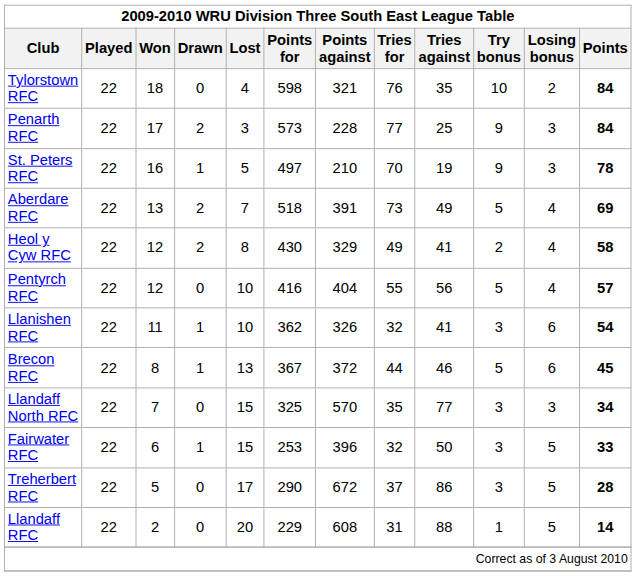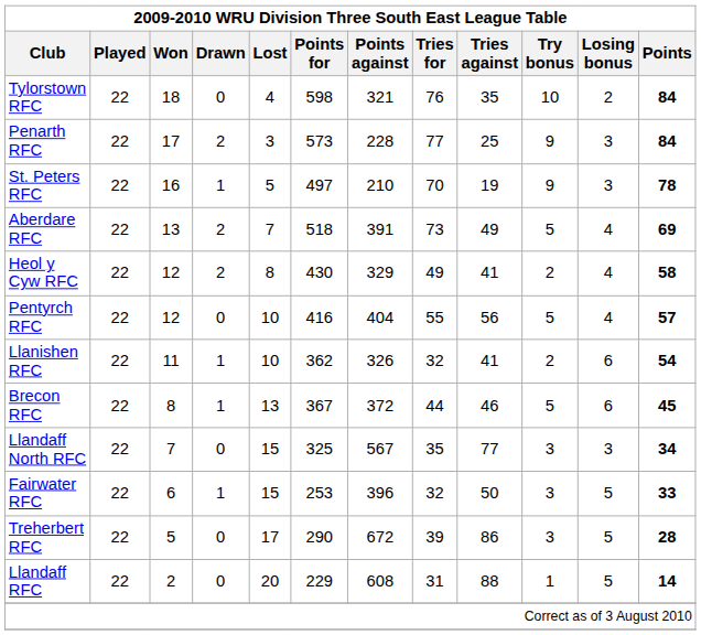 <table class="wikitable" style="float:left; margin-right:15px; text-align: center;">
 <tr>
 <td colspan="12" bgcolor="#FFFFFF" cellpadding="0" cellspacing="0"><strong>2009-2010 WRU Division Three South East League Table</strong></td>
 </tr>
 <tr>
 <th bgcolor="#efefef" width="200">Club</th>
 <th bgcolor="#efefef" width="20">Played</th>
 <th bgcolor="#efefef" width="20">Won</th>
 <th bgcolor="#efefef" width="20">Drawn</th>
 <th bgcolor="#efefef" width="20">Lost</th>
 <th bgcolor="#efefef" width="20">Points for</th>
 <th bgcolor="#efefef" width="20">Points against</th>
 <th bgcolor="#efefef" width="20">Tries for</th>
 <th bgcolor="#efefef" width="20">Tries against</th>
 <th bgcolor="#efefef" width="20">Try bonus</th>
 <th bgcolor="#efefef" width="20">Losing bonus</th>
 <th bgcolor="#efefef" width="20">Points</th>
 </tr>
 <tr bgcolor=#ffffff align=center>
 <td align=left><a href='#'>Tylorstown RFC</a></td>
 <td>22</td>
 <td>18</td>
 <td>0</td>
 <td>4</td>
 <td>598</td>
 <td>321</td>
 <td>76</td>
 <td>35</td>
 <td>10</td>
 <td>2</td>
 <td><strong>84</strong></td>
 </tr>
 <tr bgcolor=#ffffff align=center>
 <td align=left><a href='#'>Penarth RFC</a></td>
 <td>22</td>
 <td>17</td>
 <td>2</td>
 <td>3</td>
 <td>573</td>
 <td>228</td>
 <td>77</td>
 <td>25</td>
 <td>9</td>
 <td>3</td>
 <td><strong>84</strong></td>
 </tr>
 <tr bgcolor=#ffffff align=center>
 <td align=left><a href='#'>St. Peters RFC</a></td>
 <td>22</td>
 <td>16</td>
 <td>1</td>
 <td>5</td>
 <td>497</td>
 <td>210</td>
 <td>70</td>
 <td>19</td>
 <td>9</td>
 <td>3</td>
 <td><strong>78</strong></td>
 </tr>
 <tr bgcolor=#ffffff align=center>
 <td align=left><a href='#'>Aberdare RFC</a></td>
 <td>22</td>
 <td>13</td>
 <td>2</td>
 <td>7</td>
 <td>518</td>
 <td>391</td>
 <td>73</td>
 <td>49</td>
 <td>5</td>
 <td>4</td>
 <td><strong>69</strong></td>
 </tr>
 <tr bgcolor=#ffffff align=center>
 <td align=left><a href='#'>Heol y Cyw RFC</a></td>
 <td>22</td>
 <td>12</td>
 <td>2</td>
 <td>8</td>
 <td>430</td>
 <td>329</td>
 <td>49</td>
 <td>41</td>
 <td>2</td>
 <td>4</td>
 <td><strong>58</strong></td>
 </tr>
 <tr bgcolor=#ffffff align=center>
 <td align=left><a href='#'>Pentyrch RFC</a></td>
 <td>22</td>
 <td>12</td>
 <td>0</td>
 <td>10</td>
 <td>416</td>
 <td>404</td>
 <td>55</td>
 <td>56</td>
 <td>5</td>
 <td>4</td>
 <td><strong>57</strong></td>
 </tr>
 <tr bgcolor=#ffffff align=center>
 <td align=left><a href='#'>Llanishen RFC</a></td>
 <td>22</td>
 <td>11</td>
 <td>1</td>
 <td>10</td>
 <td>362</td>
 <td>326</td>
 <td>32</td>
 <td>41</td>
-<td>3</td>
+<td>2</td>
 <td>6</td>
 <td><strong>54</strong></td>
 </tr>
 <tr bgcolor=#ffffff align=center>
 <td align=left><a href='#'>Brecon RFC</a></td>
 <td>22</td>
 <td>8</td>
 <td>1</td>
 <td>13</td>
 <td>367</td>
 <td>372</td>
 <td>44</td>
 <td>46</td>
 <td>5</td>
 <td>6</td>
 <td><strong>45</strong></td>
 </tr>
 <tr bgcolor=#ffffff align=center>
 <td align=left><a href='#'>Llandaff North RFC</a></td>
 <td>22</td>
 <td>7</td>
 <td>0</td>
 <td>15</td>
 <td>325</td>
-<td>570</td>
+<td>567</td>
 <td>35</td>
 <td>77</td>
 <td>3</td>
 <td>3</td>
 <td><strong>34</strong></td>
 </tr>
 <tr bgcolor=#ffffff align=center>
 <td align=left><a href='#'>Fairwater RFC</a></td>
 <td>22</td>
 <td>6</td>
 <td>1</td>
 <td>15</td>
 <td>253</td>
 <td>396</td>
 <td>32</td>
 <td>50</td>
 <td>3</td>
 <td>5</td>
 <td><strong>33</strong></td>
 </tr>
 <tr bgcolor=#ffffff align=center>
 <td align=left><a href='#'>Treherbert RFC</a></td>
 <td>22</td>
 <td>5</td>
 <td>0</td>
 <td>17</td>
 <td>290</td>
 <td>672</td>
-<td>37</td>
+<td>39</td>
 <td>86</td>
 <td>3</td>
 <td>5</td>
 <td><strong>28</strong></td>
 </tr>
 <tr bgcolor=#ffffff align=center>
 <td align=left><a href='#'>Llandaff RFC</a></td>
 <td>22</td>
 <td>2</td>
 <td>0</td>
 <td>20</td>
 <td>229</td>
 <td>608</td>
 <td>31</td>
 <td>88</td>
 <td>1</td>
 <td>5</td>
 <td><strong>14</strong></td>
 </tr>
 <tr bgcolor=#ffffff align=center>
 </tr>
 <tr>
 <td colspan="12" align="right" bgcolor="#FFFFFF" cellpadding="0" cellspacing="0"><small>Correct as of 3 August 2010</small></td>
 </tr>
 <tr>
 </tr>
 </table>
